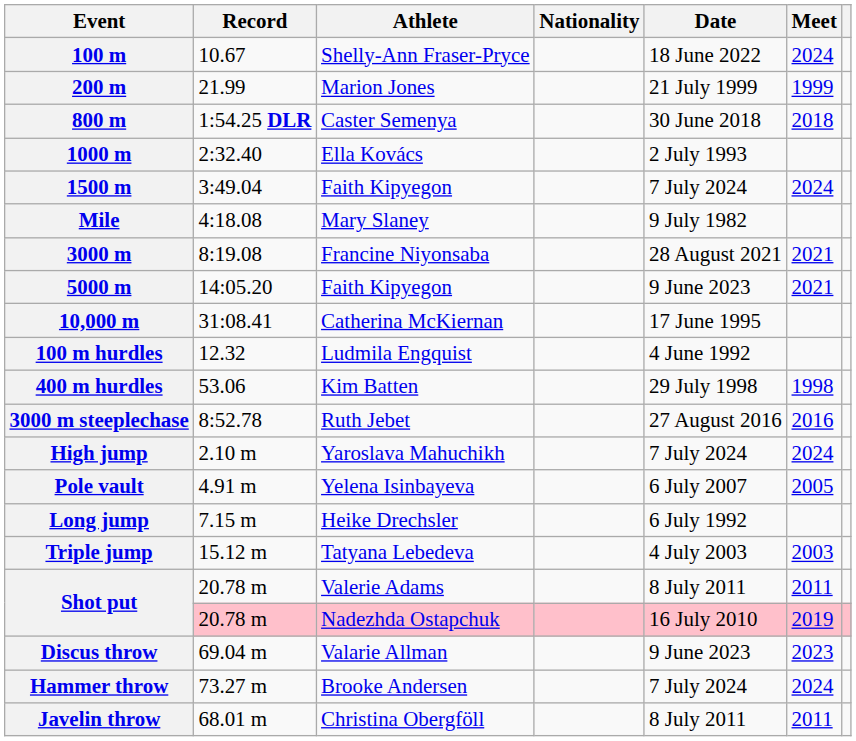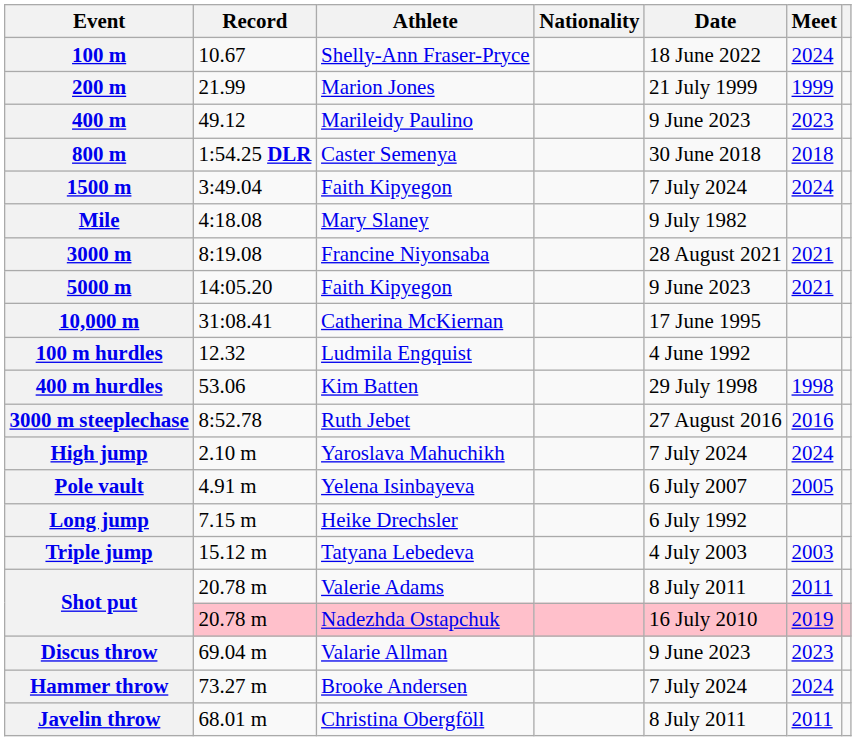 <table class="wikitable plainrowheaders sticky-header">
 <tr>
 <th scope="col">Event</th>
 <th scope="col">Record</th>
 <th scope="col">Athlete</th>
 <th scope="col">Nationality</th>
 <th scope="col">Date</th>
 <th scope="col">Meet</th>
 <th scope="col"></th>
 </tr>
 <tr>
 <th scope="row"><a href='#'>100 m</a></th>
 <td>10.67 </td>
 <td><a href='#'>Shelly-Ann Fraser-Pryce</a></td>
 <td></td>
 <td>18 June 2022</td>
 <td><a href='#'>2024</a></td>
 <td></td>
 </tr>
 <tr>
 <th scope="row"><a href='#'>200 m</a></th>
 <td>21.99 </td>
 <td><a href='#'>Marion Jones</a></td>
 <td></td>
 <td>21 July 1999</td>
 <td><a href='#'>1999</a></td>
 <td></td>
 </tr>
 <tr>
+<th scope="row"><a href='#'>400 m</a></th>
+<td>49.12</td>
+<td><a href='#'>Marileidy Paulino</a></td>
+<td></td>
+<td>9 June 2023</td>
+<td><a href='#'>2023</a></td>
+<td></td>
+</tr>
+<tr>
 <th scope="row"><a href='#'>800 m</a></th>
 <td>1:54.25 <strong><a href='#'>DLR</a></strong></td>
 <td><a href='#'>Caster Semenya</a></td>
 <td></td>
 <td>30 June 2018</td>
 <td><a href='#'>2018</a></td>
-<td></td>
-</tr>
-<tr>
-<th scope="row"><a href='#'>1000 m</a></th>
-<td>2:32.40</td>
-<td><a href='#'>Ella Kovács</a></td>
-<td></td>
-<td>2 July 1993</td>
-<td></td>
 <td></td>
 </tr>
 <tr>
 <th scope="row"><a href='#'>1500 m</a></th>
 <td>3:49.04 <strong></strong></td>
 <td><a href='#'>Faith Kipyegon</a></td>
 <td></td>
 <td>7 July 2024</td>
 <td><a href='#'>2024</a></td>
 <td></td>
 </tr>
 <tr>
 <th scope="row"><a href='#'>Mile</a></th>
 <td>4:18.08</td>
 <td><a href='#'>Mary Slaney</a></td>
 <td></td>
 <td>9 July 1982</td>
 <td></td>
 <td></td>
 </tr>
 <tr>
 <th scope="row"><a href='#'>3000 m</a></th>
 <td>8:19.08</td>
 <td><a href='#'>Francine Niyonsaba</a></td>
 <td></td>
 <td>28 August 2021</td>
 <td><a href='#'>2021</a></td>
 <td></td>
 </tr>
 <tr>
 <th scope="row"><a href='#'>5000 m</a></th>
 <td>14:05.20</td>
 <td><a href='#'>Faith Kipyegon</a></td>
 <td></td>
 <td>9 June 2023</td>
 <td><a href='#'>2021</a></td>
 <td></td>
 </tr>
 <tr>
 <th scope="row"><a href='#'>10,000 m</a></th>
 <td>31:08.41</td>
 <td><a href='#'>Catherina McKiernan</a></td>
 <td></td>
 <td>17 June 1995</td>
 <td></td>
 <td></td>
 </tr>
 <tr>
 <th scope="row"><a href='#'>100 m hurdles</a></th>
 <td>12.32 </td>
 <td><a href='#'>Ludmila Engquist</a></td>
 <td></td>
 <td>4 June 1992</td>
 <td></td>
 <td></td>
 </tr>
 <tr>
 <th scope="row"><a href='#'>400 m hurdles</a></th>
 <td>53.06</td>
 <td><a href='#'>Kim Batten</a></td>
 <td></td>
 <td>29 July 1998</td>
 <td><a href='#'>1998</a></td>
 <td></td>
 </tr>
 <tr>
 <th scope="row"><a href='#'>3000 m steeplechase</a></th>
 <td>8:52.78</td>
 <td><a href='#'>Ruth Jebet</a></td>
 <td></td>
 <td>27 August 2016</td>
 <td><a href='#'>2016</a></td>
 <td></td>
 </tr>
 <tr>
 <th scope="row"><a href='#'>High jump</a></th>
 <td>2.10 m <strong></strong></td>
 <td><a href='#'>Yaroslava Mahuchikh</a></td>
 <td></td>
 <td>7 July 2024</td>
 <td><a href='#'>2024</a></td>
 <td></td>
 </tr>
 <tr>
 <th scope="row"><a href='#'>Pole vault</a></th>
 <td>4.91 m</td>
 <td><a href='#'>Yelena Isinbayeva</a></td>
 <td></td>
 <td>6 July 2007</td>
 <td><a href='#'>2005</a></td>
 <td></td>
 </tr>
 <tr>
 <th scope="row"><a href='#'>Long jump</a></th>
 <td>7.15 m </td>
 <td><a href='#'>Heike Drechsler</a></td>
 <td></td>
 <td>6 July 1992</td>
 <td></td>
 <td></td>
 </tr>
 <tr>
 <th scope="row"><a href='#'>Triple jump</a></th>
 <td>15.12 m </td>
 <td><a href='#'>Tatyana Lebedeva</a></td>
 <td></td>
 <td>4 July 2003</td>
 <td><a href='#'>2003</a></td>
 <td></td>
 </tr>
 <tr>
 <th scope="rowgroup" rowspan="2"><a href='#'>Shot put</a></th>
 <td>20.78 m</td>
 <td><a href='#'>Valerie Adams</a></td>
 <td></td>
 <td>8 July 2011</td>
 <td><a href='#'>2011</a></td>
 <td></td>
 </tr>
 <tr style="background:pink">
 <td>20.78 m </td>
 <td><a href='#'>Nadezhda Ostapchuk</a></td>
 <td></td>
 <td>16 July 2010</td>
 <td><a href='#'>2019</a></td>
 <td></td>
 </tr>
 <tr>
 <th scope="row"><a href='#'>Discus throw</a></th>
 <td>69.04 m</td>
 <td><a href='#'>Valarie Allman</a></td>
 <td></td>
 <td>9 June 2023</td>
 <td><a href='#'>2023</a></td>
 <td></td>
 </tr>
 <tr>
 <th scope="row"><a href='#'>Hammer throw</a></th>
 <td>73.27 m</td>
 <td><a href='#'>Brooke Andersen</a></td>
 <td></td>
 <td>7 July 2024</td>
 <td><a href='#'>2024</a></td>
 <td></td>
 </tr>
 <tr>
 <th scope="row"><a href='#'>Javelin throw</a></th>
 <td>68.01 m</td>
 <td><a href='#'>Christina Obergföll</a></td>
 <td></td>
 <td>8 July 2011</td>
 <td><a href='#'>2011</a></td>
 <td></td>
 </tr>
 </table>
